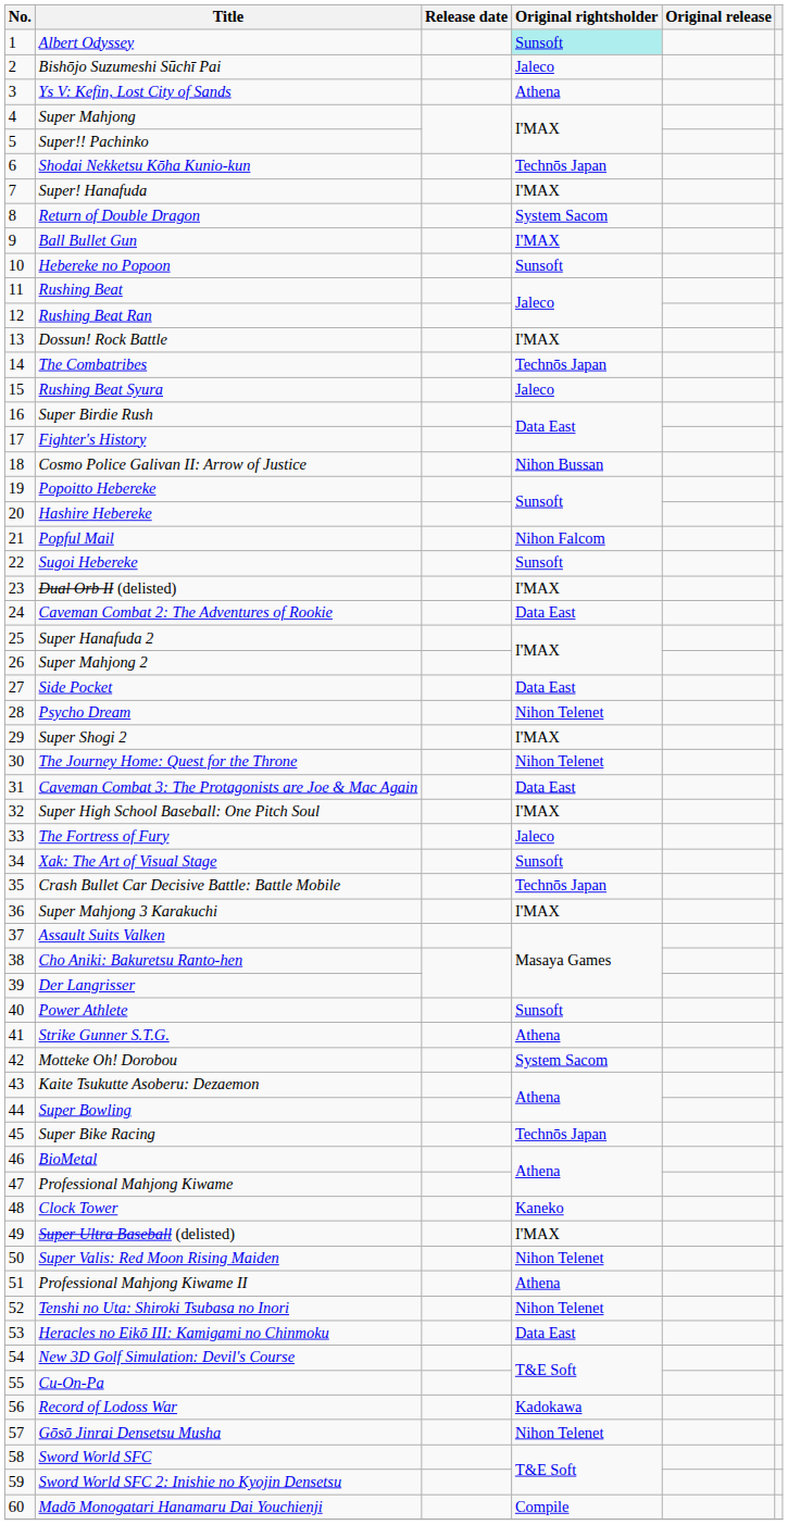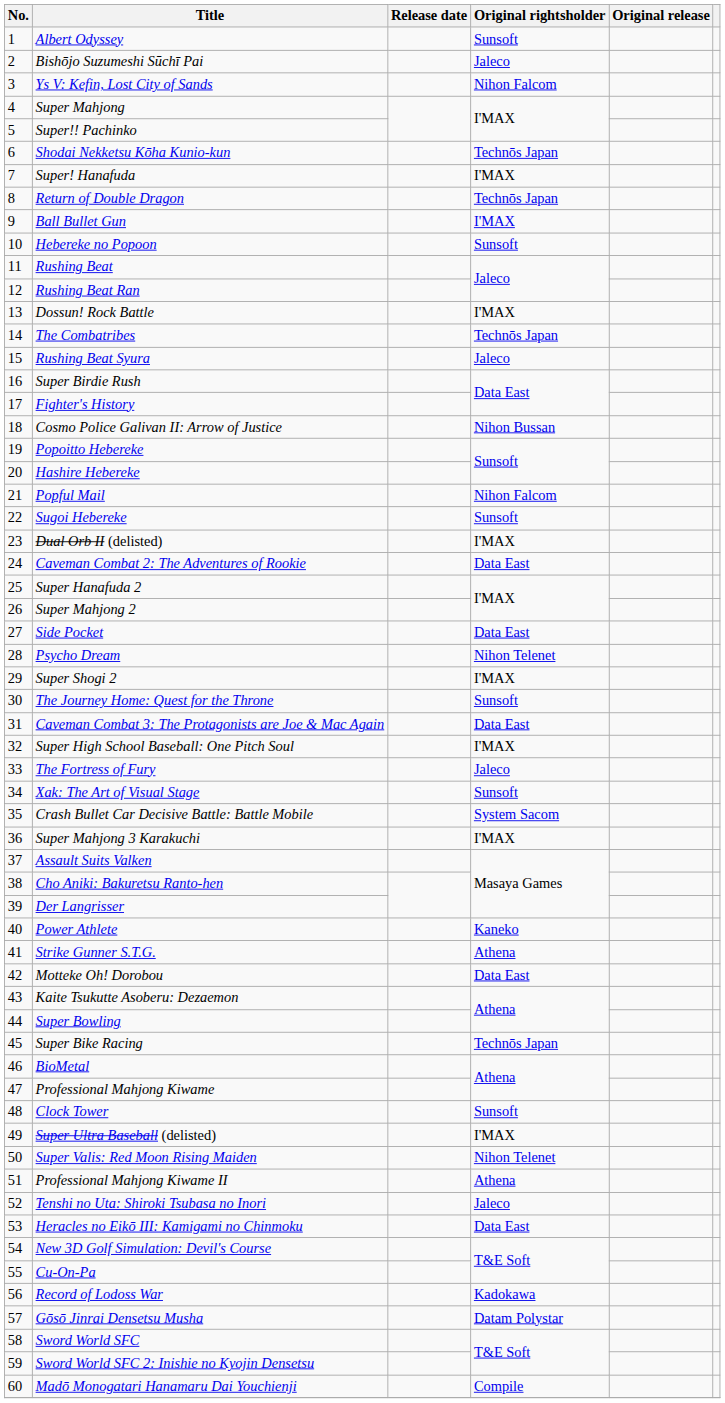 <table class="wikitable sortable" width="auto">
 <tr>
 <th>No.</th>
 <th>Title</th>
 <th>Release date</th>
 <th>Original rightsholder</th>
 <th>Original release</th>
 <th></th>
 </tr>
 <tr>
 <td>1</td>
 <td><a href='#'><em>Albert Odyssey</em></a></td>
 <td></td>
-<td style="background: paleturquoise;"><a href='#'>Sunsoft</a></td>
+<td><a href='#'>Sunsoft</a></td>
 <td></td>
 <td></td>
 </tr>
 <tr>
 <td>2</td>
 <td><em>Bishōjo Suzumeshi Sūchī Pai</em></td>
 <td></td>
 <td><a href='#'>Jaleco</a></td>
 <td></td>
 <td></td>
 </tr>
 <tr>
 <td>3</td>
 <td><a href='#'><em>Ys V: Kefin, Lost City of Sands</em></a></td>
 <td></td>
-<td><a href='#'>Athena</a></td>
+<td><a href='#'>Nihon Falcom</a></td>
 <td></td>
 <td></td>
 </tr>
 <tr>
 <td>4</td>
 <td><em>Super Mahjong</em></td>
 <td rowspan="2"></td>
 <td rowspan="2">I'MAX</td>
 <td></td>
 <td></td>
 </tr>
 <tr>
 <td>5</td>
 <td><em>Super!! Pachinko</em></td>
 <td></td>
 <td></td>
 </tr>
 <tr>
 <td>6</td>
 <td><em><a href='#'>Shodai Nekketsu Kōha Kunio-kun</a></em></td>
 <td></td>
 <td><a href='#'>Technōs Japan</a></td>
 <td></td>
 <td></td>
 </tr>
 <tr>
 <td>7</td>
 <td><em>Super! Hanafuda</em></td>
 <td></td>
 <td>I'MAX</td>
 <td></td>
 <td></td>
 </tr>
 <tr>
 <td>8</td>
 <td><em><a href='#'>Return of Double Dragon</a></em></td>
 <td></td>
-<td><a href='#'>System Sacom</a></td>
+<td><a href='#'>Technōs Japan</a></td>
 <td></td>
 <td></td>
 </tr>
 <tr>
 <td>9</td>
 <td><em><a href='#'>Ball Bullet Gun</a></em></td>
 <td></td>
 <td><a href='#'>I'MAX</a></td>
 <td></td>
 <td></td>
 </tr>
 <tr>
 <td>10</td>
 <td><a href='#'><em>Hebereke no Popoon</em></a></td>
 <td></td>
 <td><a href='#'>Sunsoft</a></td>
 <td></td>
 <td></td>
 </tr>
 <tr>
 <td>11</td>
 <td><a href='#'><em>Rushing Beat</em></a></td>
 <td></td>
 <td rowspan="2"><a href='#'>Jaleco</a></td>
 <td></td>
 <td></td>
 </tr>
 <tr>
 <td>12</td>
 <td><a href='#'><em>Rushing Beat Ran</em></a></td>
 <td></td>
 <td></td>
 <td></td>
 </tr>
 <tr>
 <td>13</td>
 <td><em>Dossun! Rock Battle</em></td>
 <td></td>
 <td>I'MAX</td>
 <td></td>
 <td></td>
 </tr>
 <tr>
 <td>14</td>
 <td><em><a href='#'>The Combatribes</a></em></td>
 <td></td>
 <td><a href='#'>Technōs Japan</a></td>
 <td></td>
 <td></td>
 </tr>
 <tr>
 <td>15</td>
 <td><a href='#'><em>Rushing Beat Syura</em></a></td>
 <td></td>
 <td><a href='#'>Jaleco</a></td>
 <td></td>
 <td></td>
 </tr>
 <tr>
 <td>16</td>
 <td><em>Super Birdie Rush</em></td>
 <td></td>
 <td rowspan="2"><a href='#'>Data East</a></td>
 <td></td>
 <td></td>
 </tr>
 <tr>
 <td>17</td>
 <td><a href='#'><em>Fighter's History</em></a></td>
 <td></td>
 <td></td>
 <td></td>
 </tr>
 <tr>
 <td>18</td>
 <td><em>Cosmo Police Galivan II: Arrow of Justice</em></td>
 <td></td>
 <td><a href='#'>Nihon Bussan</a></td>
 <td></td>
 <td></td>
 </tr>
 <tr>
 <td>19</td>
 <td><a href='#'><em>Popoitto Hebereke</em></a></td>
 <td></td>
 <td rowspan="2"><a href='#'>Sunsoft</a></td>
 <td></td>
 <td></td>
 </tr>
 <tr>
 <td>20</td>
 <td><em><a href='#'>Hashire Hebereke</a></em></td>
 <td></td>
 <td></td>
 <td></td>
 </tr>
 <tr>
 <td>21</td>
 <td><em><a href='#'>Popful Mail</a></em></td>
 <td></td>
 <td><a href='#'>Nihon Falcom</a></td>
 <td></td>
 <td></td>
 </tr>
 <tr>
 <td>22</td>
 <td><em><a href='#'>Sugoi Hebereke</a></em></td>
 <td></td>
 <td><a href='#'>Sunsoft</a></td>
 <td></td>
 <td></td>
 </tr>
 <tr>
 <td>23</td>
 <td><em><s>Dual Orb II</s></em> (delisted)</td>
 <td></td>
 <td>I'MAX</td>
 <td></td>
 <td><br></td>
 </tr>
 <tr>
 <td>24</td>
 <td><a href='#'><em>Caveman Combat 2: The Adventures of Rookie</em></a></td>
 <td></td>
 <td><a href='#'>Data East</a></td>
 <td></td>
 <td></td>
 </tr>
 <tr>
 <td>25</td>
 <td><em>Super Hanafuda 2</em></td>
 <td></td>
 <td rowspan="2">I'MAX</td>
 <td></td>
 <td></td>
 </tr>
 <tr>
 <td>26</td>
 <td><em>Super Mahjong 2</em></td>
 <td></td>
 <td></td>
 <td></td>
 </tr>
 <tr>
 <td>27</td>
 <td><em><a href='#'>Side Pocket</a></em></td>
 <td></td>
 <td><a href='#'>Data East</a></td>
 <td></td>
 <td></td>
 </tr>
 <tr>
 <td>28</td>
 <td><em><a href='#'>Psycho Dream</a></em></td>
 <td></td>
 <td><a href='#'>Nihon Telenet</a></td>
 <td></td>
 <td></td>
 </tr>
 <tr>
 <td>29</td>
 <td><em>Super Shogi 2</em></td>
 <td></td>
 <td>I'MAX</td>
 <td></td>
 <td></td>
 </tr>
 <tr>
 <td>30</td>
 <td><em><a href='#'>The Journey Home: Quest for the Throne</a></em></td>
 <td></td>
-<td><a href='#'>Nihon Telenet</a></td>
+<td><a href='#'>Sunsoft</a></td>
 <td></td>
 <td></td>
 </tr>
 <tr>
 <td>31</td>
 <td><a href='#'><em>Caveman Combat 3: The Protagonists are Joe & Mac Again</em></a></td>
 <td></td>
 <td><a href='#'>Data East</a></td>
 <td></td>
 <td></td>
 </tr>
 <tr>
 <td>32</td>
 <td><em>Super High School Baseball: One Pitch Soul</em></td>
 <td></td>
 <td>I'MAX</td>
 <td></td>
 <td></td>
 </tr>
 <tr>
 <td>33</td>
 <td><a href='#'><em>The Fortress of Fury</em></a></td>
 <td></td>
 <td><a href='#'>Jaleco</a></td>
 <td></td>
 <td></td>
 </tr>
 <tr>
 <td>34</td>
 <td><em><a href='#'>Xak: The Art of Visual Stage</a></em></td>
 <td></td>
 <td><a href='#'>Sunsoft</a></td>
 <td></td>
 <td></td>
 </tr>
 <tr>
 <td>35</td>
 <td><em>Crash Bullet Car Decisive Battle: Battle Mobile</em></td>
 <td></td>
-<td><a href='#'>Technōs Japan</a></td>
+<td><a href='#'>System Sacom</a></td>
 <td></td>
 <td></td>
 </tr>
 <tr>
 <td>36</td>
 <td><em>Super Mahjong 3 Karakuchi</em></td>
 <td></td>
 <td>I'MAX</td>
 <td></td>
 <td></td>
 </tr>
 <tr>
 <td>37</td>
 <td><em><a href='#'>Assault Suits Valken</a></em></td>
 <td></td>
 <td rowspan="3">Masaya Games</td>
 <td></td>
 <td></td>
 </tr>
 <tr>
 <td>38</td>
 <td><a href='#'><em>Cho Aniki: Bakuretsu Ranto-hen</em></a></td>
 <td rowspan="2"></td>
 <td></td>
 <td></td>
 </tr>
 <tr>
 <td>39</td>
 <td><em><a href='#'>Der Langrisser</a></em></td>
 <td></td>
 <td></td>
 </tr>
 <tr>
 <td>40</td>
 <td><em><a href='#'>Power Athlete</a></em></td>
 <td></td>
-<td><a href='#'>Sunsoft</a></td>
+<td><a href='#'>Kaneko</a></td>
 <td></td>
 <td></td>
 </tr>
 <tr>
 <td>41</td>
 <td><em><a href='#'>Strike Gunner S.T.G.</a></em></td>
 <td></td>
 <td><a href='#'>Athena</a></td>
 <td></td>
 <td></td>
 </tr>
 <tr>
 <td>42</td>
 <td><em>Motteke Oh! Dorobou</em></td>
 <td></td>
-<td><a href='#'>System Sacom</a></td>
+<td><a href='#'>Data East</a></td>
 <td></td>
 <td></td>
 </tr>
 <tr>
 <td>43</td>
 <td><em>Kaite Tsukutte Asoberu: Dezaemon</em></td>
 <td></td>
 <td rowspan="2"><a href='#'>Athena</a></td>
 <td></td>
 <td></td>
 </tr>
 <tr>
 <td>44</td>
 <td><em><a href='#'>Super Bowling</a></em></td>
 <td></td>
 <td></td>
 <td></td>
 </tr>
 <tr>
 <td>45</td>
 <td><em>Super Bike Racing</em></td>
 <td></td>
 <td><a href='#'>Technōs Japan</a></td>
 <td></td>
 <td></td>
 </tr>
 <tr>
 <td>46</td>
 <td><a href='#'><em>BioMetal</em></a></td>
 <td></td>
 <td rowspan="2"><a href='#'>Athena</a></td>
 <td></td>
 <td></td>
 </tr>
 <tr>
 <td>47</td>
 <td><em>Professional Mahjong Kiwame</em></td>
 <td></td>
 <td></td>
 <td></td>
 </tr>
 <tr>
 <td>48</td>
 <td><a href='#'><em>Clock Tower</em></a></td>
 <td></td>
-<td><a href='#'>Kaneko</a></td>
+<td><a href='#'>Sunsoft</a></td>
 <td></td>
 <td></td>
 </tr>
 <tr>
 <td>49</td>
 <td><a href='#'><em><s>Super Ultra Baseball</s></em></a> (delisted)</td>
 <td></td>
 <td>I'MAX</td>
 <td></td>
 <td><br></td>
 </tr>
 <tr>
 <td>50</td>
 <td><a href='#'><em>Super Valis: Red Moon Rising Maiden</em></a></td>
 <td></td>
 <td><a href='#'>Nihon Telenet</a></td>
 <td></td>
 <td></td>
 </tr>
 <tr>
 <td>51</td>
 <td><em>Professional Mahjong Kiwame II</em></td>
 <td></td>
 <td><a href='#'>Athena</a></td>
 <td></td>
 <td></td>
 </tr>
 <tr>
 <td>52</td>
 <td><a href='#'><em>Tenshi no Uta: Shiroki Tsubasa no Inori</em></a></td>
 <td></td>
-<td><a href='#'>Nihon Telenet</a></td>
+<td><a href='#'>Jaleco</a></td>
 <td></td>
 <td></td>
 </tr>
 <tr>
 <td>53</td>
 <td><a href='#'><em>Heracles no Eikō III: Kamigami no Chinmoku</em></a></td>
 <td></td>
 <td><a href='#'>Data East</a></td>
 <td></td>
 <td></td>
 </tr>
 <tr>
 <td>54</td>
 <td><a href='#'><em>New 3D Golf Simulation: Devil's Course</em></a></td>
 <td></td>
 <td rowspan="2"><a href='#'>T&E Soft</a></td>
 <td></td>
 <td></td>
 </tr>
 <tr>
 <td>55</td>
 <td><em><a href='#'>Cu-On-Pa</a></em></td>
 <td></td>
 <td></td>
 <td></td>
 </tr>
 <tr>
 <td>56</td>
 <td><em><a href='#'>Record of Lodoss War</a></em></td>
 <td></td>
 <td><a href='#'>Kadokawa</a></td>
 <td></td>
 <td></td>
 </tr>
 <tr>
 <td>57</td>
 <td><a href='#'><em>Gōsō Jinrai Densetsu Musha</em></a></td>
 <td></td>
-<td><a href='#'>Nihon Telenet</a></td>
+<td><a href='#'>Datam Polystar</a></td>
 <td></td>
 <td></td>
 </tr>
 <tr>
 <td>58</td>
 <td><a href='#'><em>Sword World SFC</em></a></td>
 <td></td>
 <td rowspan="2"><a href='#'>T&E Soft</a></td>
 <td></td>
 <td></td>
 </tr>
 <tr>
 <td>59</td>
 <td><a href='#'><em>Sword World SFC 2: Inishie no Kyojin Densetsu</em></a></td>
 <td></td>
 <td></td>
 <td></td>
 </tr>
 <tr>
 <td>60</td>
 <td><a href='#'><em>Madō Monogatari Hanamaru Dai Youchienji</em></a></td>
 <td></td>
 <td><a href='#'>Compile</a></td>
 <td></td>
 <td></td>
 </tr>
 <tr>
 </tr>
 </table>
